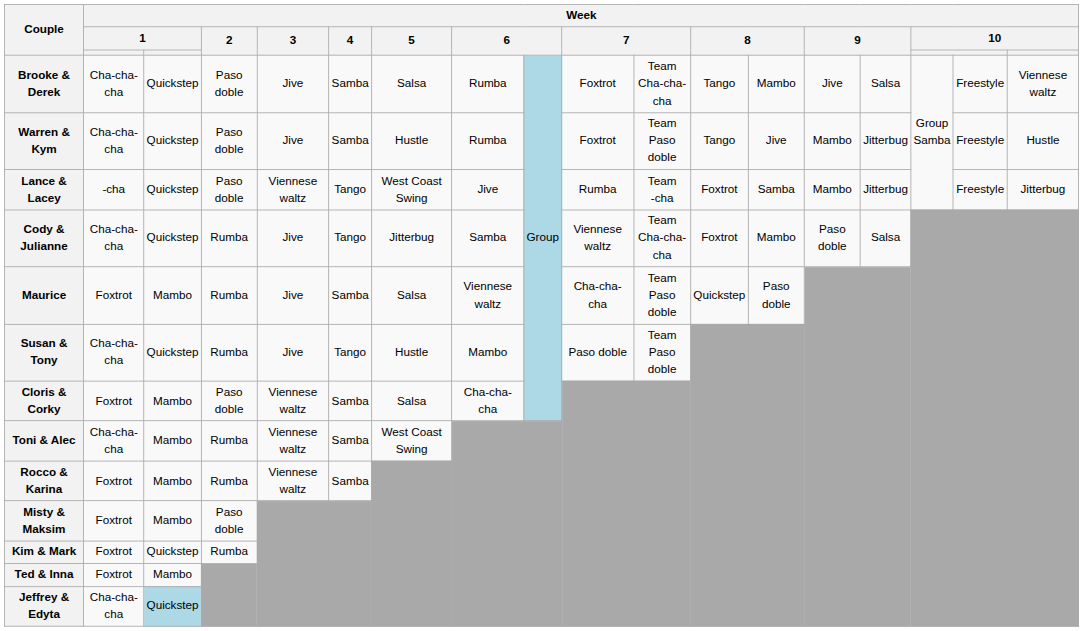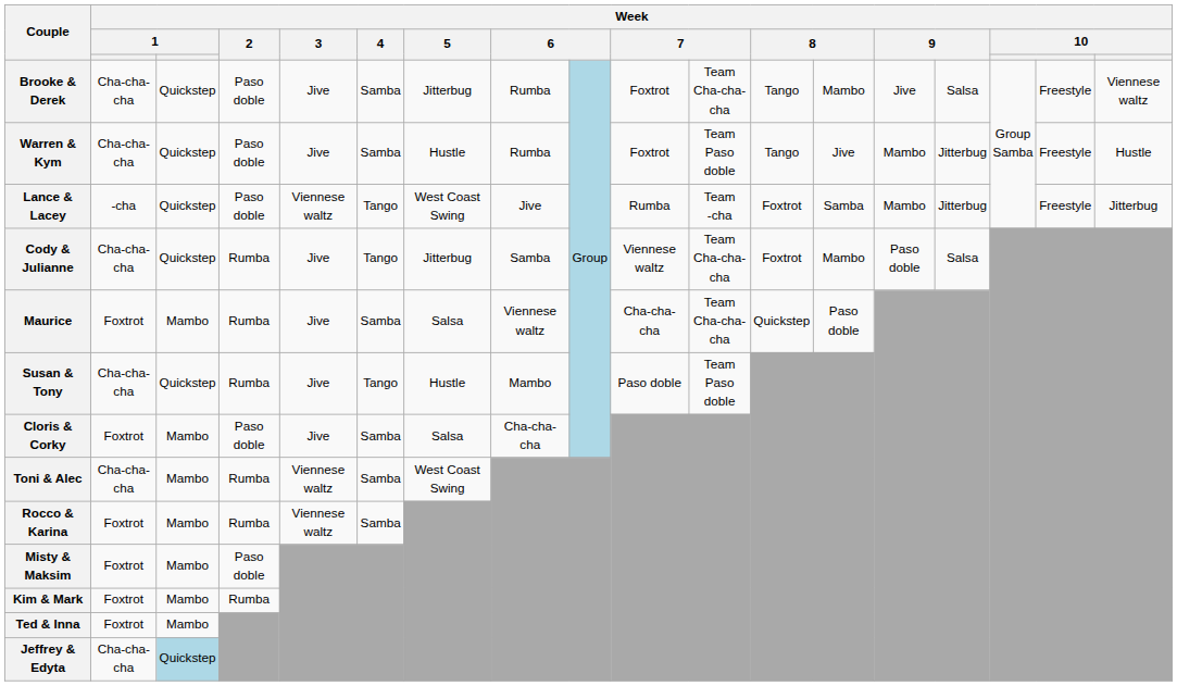 <table class="wikitable unsortable" style="text-align:center; font-size:85%; line-height:20px">
 <tr>
 <th rowspan="3" scope="col">Couple</th>
 <th colspan="17">Week</th>
 </tr>
 <tr>
 <th colspan="2" scope="col">1</th>
 <th rowspan="2" scope="col">2</th>
 <th rowspan="2" scope="col">3</th>
 <th rowspan="2" scope="col">4</th>
 <th rowspan="2" scope="col">5</th>
 <th colspan="2" rowspan="2" scope="col">6</th>
 <th colspan="2" rowspan="2" scope="col">7</th>
 <th colspan="2" rowspan="2" scope="col">8</th>
 <th colspan="2" rowspan="2" scope="col">9</th>
 <th colspan="3" scope="col">10</th>
 </tr>
 <tr>
 <th></th>
 <th></th>
 <th colspan="2"></th>
 <th></th>
 </tr>
 <tr>
 <th scope="row">Brooke & Derek</th>
 <td>Cha-cha-cha</td>
 <td>Quickstep</td>
 <td>Paso doble</td>
 <td>Jive</td>
 <td>Samba</td>
-<td>Salsa</td>
+<td>Jitterbug</td>
 <td>Rumba</td>
 <td rowspan="7" style="background:lightblue">Group<br></td>
 <td>Foxtrot</td>
 <td>Team<br>Cha-cha-cha</td>
 <td>Tango</td>
 <td>Mambo</td>
 <td>Jive</td>
 <td>Salsa</td>
 <td rowspan="3">Group<br>Samba</td>
 <td>Freestyle</td>
 <td>Viennese waltz</td>
 </tr>
 <tr>
 <th scope="row">Warren & Kym</th>
 <td>Cha-cha-cha</td>
 <td>Quickstep</td>
 <td>Paso doble</td>
 <td>Jive</td>
 <td>Samba</td>
 <td>Hustle</td>
 <td>Rumba</td>
 <td>Foxtrot</td>
 <td>Team<br>Paso doble</td>
 <td>Tango</td>
 <td>Jive</td>
 <td>Mambo</td>
 <td>Jitterbug</td>
 <td>Freestyle</td>
 <td>Hustle</td>
 </tr>
 <tr>
 <th scope="row">Lance & Lacey</th>
 <td>-cha</td>
 <td>Quickstep</td>
 <td>Paso doble</td>
 <td>Viennese waltz</td>
 <td>Tango</td>
 <td>West Coast Swing</td>
 <td>Jive</td>
 <td>Rumba</td>
 <td>Team<br>-cha</td>
 <td>Foxtrot</td>
 <td>Samba</td>
 <td>Mambo</td>
 <td>Jitterbug</td>
 <td>Freestyle</td>
 <td>Jitterbug</td>
 </tr>
 <tr>
 <th scope="row">Cody & Julianne</th>
 <td>Cha-cha-cha</td>
 <td>Quickstep</td>
 <td>Rumba</td>
 <td>Jive</td>
 <td>Tango</td>
 <td>Jitterbug</td>
 <td>Samba</td>
 <td>Viennese waltz</td>
 <td>Team<br>Cha-cha-cha</td>
 <td>Foxtrot</td>
 <td>Mambo</td>
 <td>Paso doble</td>
 <td>Salsa</td>
 <td colspan="3" rowspan="10" style="background:darkgrey"></td>
 </tr>
 <tr>
 <th scope="row">Maurice </th>
 <td>Foxtrot</td>
 <td>Mambo</td>
 <td>Rumba</td>
 <td>Jive</td>
 <td>Samba</td>
 <td>Salsa</td>
 <td>Viennese waltz</td>
 <td>Cha-cha-cha</td>
-<td>Team<br>Paso doble</td>
+<td>Team<br>Cha-cha-cha</td>
 <td>Quickstep</td>
 <td>Paso doble</td>
 <td colspan="2" rowspan="9" style="background:darkgrey"></td>
 </tr>
 <tr>
 <th scope="row">Susan & Tony</th>
 <td>Cha-cha-cha</td>
 <td>Quickstep</td>
 <td>Rumba</td>
 <td>Jive</td>
 <td>Tango</td>
 <td>Hustle</td>
 <td>Mambo</td>
 <td>Paso doble</td>
 <td>Team<br>Paso doble</td>
 <td colspan="2" rowspan="8" style="background:darkgrey"></td>
 </tr>
 <tr>
 <th scope="row">Cloris & Corky</th>
 <td>Foxtrot</td>
 <td>Mambo</td>
 <td>Paso doble</td>
-<td>Viennese waltz</td>
+<td>Jive</td>
 <td>Samba</td>
 <td>Salsa</td>
 <td>Cha-cha-cha</td>
 <td colspan="2" rowspan="7" style="background:darkgrey"></td>
 </tr>
 <tr>
 <th scope="row">Toni & Alec</th>
 <td>Cha-cha-cha</td>
 <td>Mambo</td>
 <td>Rumba</td>
 <td>Viennese waltz</td>
 <td>Samba</td>
 <td>West Coast Swing</td>
 <td colspan="2" rowspan="6" style="background:darkgrey"></td>
 </tr>
 <tr>
 <th scope="row">Rocco & Karina</th>
 <td>Foxtrot</td>
 <td>Mambo</td>
 <td>Rumba</td>
 <td>Viennese waltz</td>
 <td>Samba</td>
 <td rowspan="5" style="background:darkgrey"></td>
 </tr>
 <tr>
 <th scope="row">Misty & Maksim</th>
 <td>Foxtrot</td>
 <td>Mambo</td>
 <td>Paso doble</td>
 <td colspan="2" rowspan="4" style="background:darkgrey"></td>
 </tr>
 <tr>
 <th scope="row">Kim & Mark</th>
 <td>Foxtrot</td>
-<td>Quickstep</td>
+<td>Mambo</td>
 <td>Rumba</td>
 </tr>
 <tr>
 <th scope="row">Ted & Inna</th>
 <td>Foxtrot</td>
 <td>Mambo</td>
 <td rowspan="2" style="background:darkgrey;"></td>
 </tr>
 <tr>
 <th scope="row">Jeffrey & Edyta</th>
 <td>Cha-cha-cha</td>
 <td style="background:lightblue">Quickstep</td>
 </tr>
 </table>
